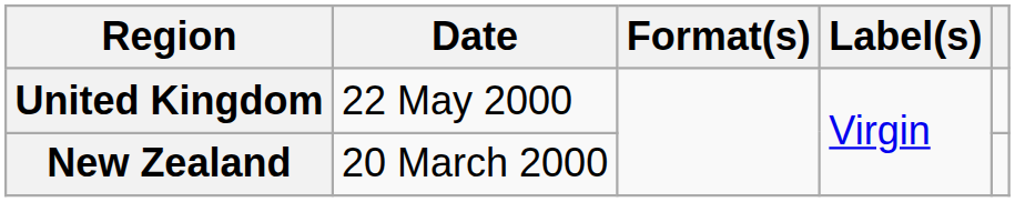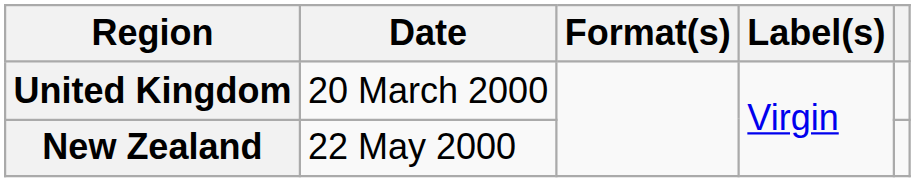 <table class="wikitable plainrowheaders">
 <tr>
 <th scope="col">Region</th>
 <th scope="col">Date</th>
 <th scope="col">Format(s)</th>
 <th scope="col">Label(s)</th>
 <th scope="col"></th>
 </tr>
 <tr>
 <th scope="row">United Kingdom</th>
-<td>22 May 2000</td>
+<td>20 March 2000</td>
 <td rowspan="2"></td>
 <td rowspan="2"><a href='#'>Virgin</a></td>
 <td></td>
 </tr>
 <tr>
 <th scope="row">New Zealand</th>
-<td>20 March 2000</td>
+<td>22 May 2000</td>
 <td></td>
 </tr>
 </table>
